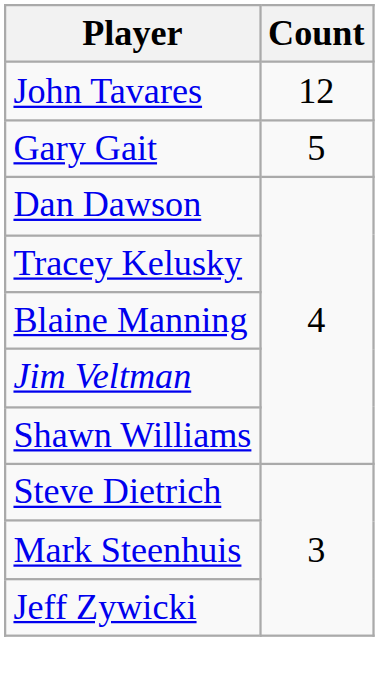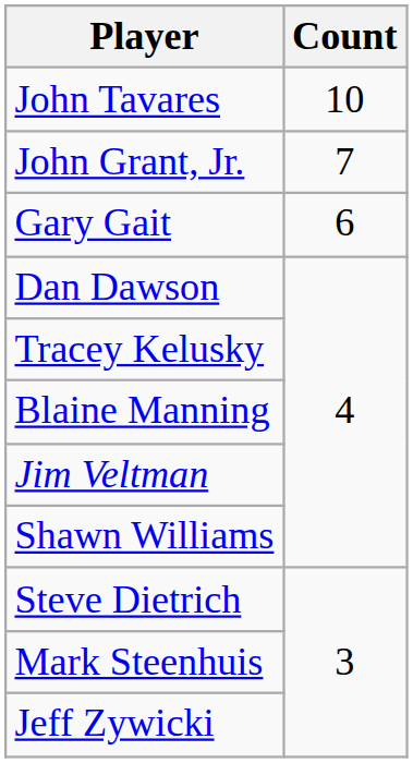 <table class="wikitable">
 <tr>
 <th>Player</th>
 <th>Count</th>
 </tr>
 <tr>
 <td><a href='#'>John Tavares</a></td>
-<td align="center">12</td>
+<td align="center">10</td>
+</tr>
+<tr>
+<td><a href='#'>John Grant, Jr.</a></td>
+<td align="center">7</td>
 </tr>
 <tr>
 <td><a href='#'>Gary Gait</a></td>
-<td align="center">5</td>
+<td align="center">6</td>
 </tr>
 <tr>
 <td><a href='#'>Dan Dawson</a></td>
 <td align="center" rowspan="5">4</td>
 </tr>
 <tr>
 <td><a href='#'>Tracey Kelusky</a></td>
 </tr>
 <tr>
 <td><a href='#'>Blaine Manning</a></td>
 </tr>
 <tr>
 <td><em><a href='#'>Jim Veltman</a></em></td>
 </tr>
 <tr>
 <td><a href='#'>Shawn Williams</a></td>
 </tr>
 <tr>
 <td><a href='#'>Steve Dietrich</a></td>
 <td align="center" rowspan="3">3</td>
 </tr>
 <tr>
 <td><a href='#'>Mark Steenhuis</a></td>
 </tr>
 <tr>
 <td><a href='#'>Jeff Zywicki</a></td>
 </tr>
 </table>
